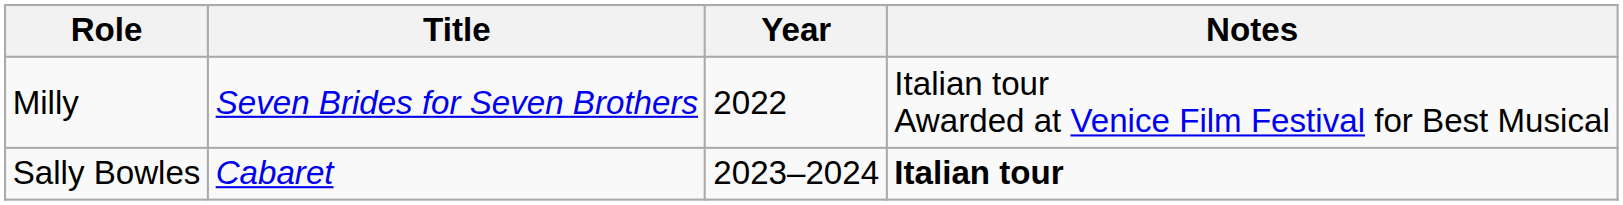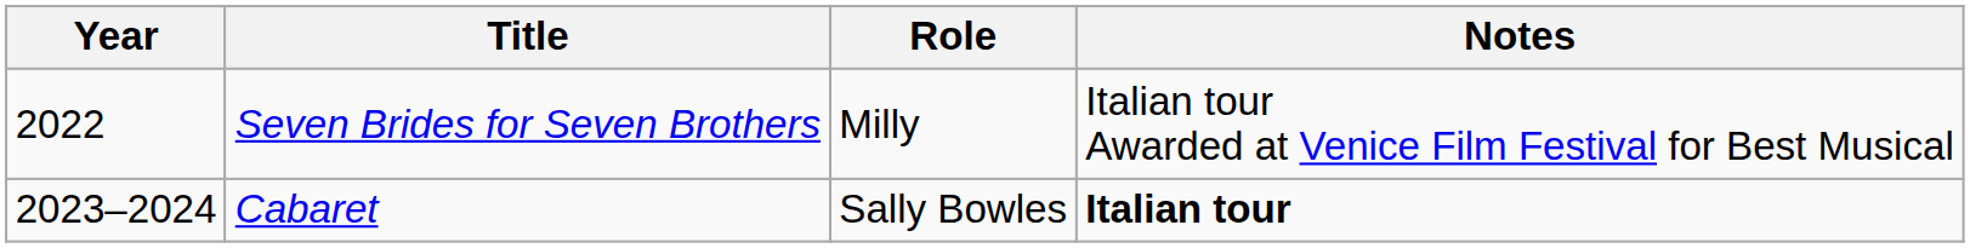 <table class="wikitable">
 <tr>
+<th>Year</th>
+<th>Title</th>
 <th>Role</th>
-<th>Title</th>
-<th>Year</th>
 <th>Notes</th>
 </tr>
 <tr>
+<td>2022</td>
+<td><em><a href='#'>Seven Brides for Seven Brothers</a></em></td>
 <td>Milly</td>
-<td><em><a href='#'>Seven Brides for Seven Brothers</a></em></td>
-<td>2022</td>
 <td>Italian tour <br> Awarded at <a href='#'>Venice Film Festival</a> for Best Musical</td>
 </tr>
 <tr>
+<td>2023–2024</td>
+<td><em><a href='#'>Cabaret</a></em></td>
 <td>Sally Bowles</td>
-<td><em><a href='#'>Cabaret</a></em></td>
-<td>2023–2024</td>
 <td><strong>Italian tour</strong></td>
 </tr>
 </table>
